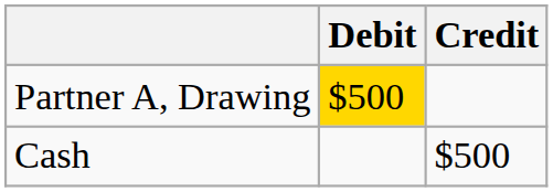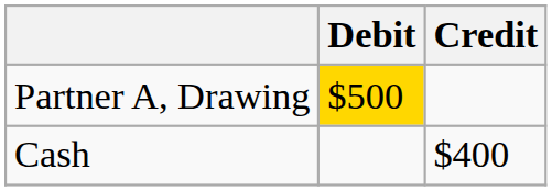 <table class="wikitable">
 <tr>
 <th></th>
 <th>Debit</th>
 <th>Credit</th>
 </tr>
 <tr>
 <td>Partner A, Drawing</td>
 <td style="background: gold;">$500</td>
 <td></td>
 </tr>
 <tr No>
 <td>Cash</td>
 <td></td>
-<td>$500</td>
+<td>$400</td>
 </tr>
 </table>
